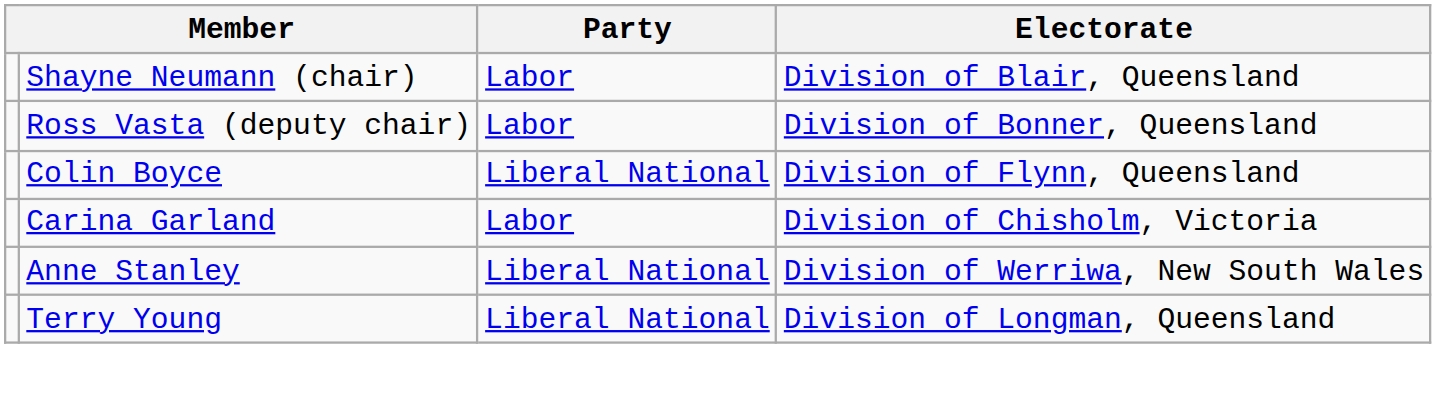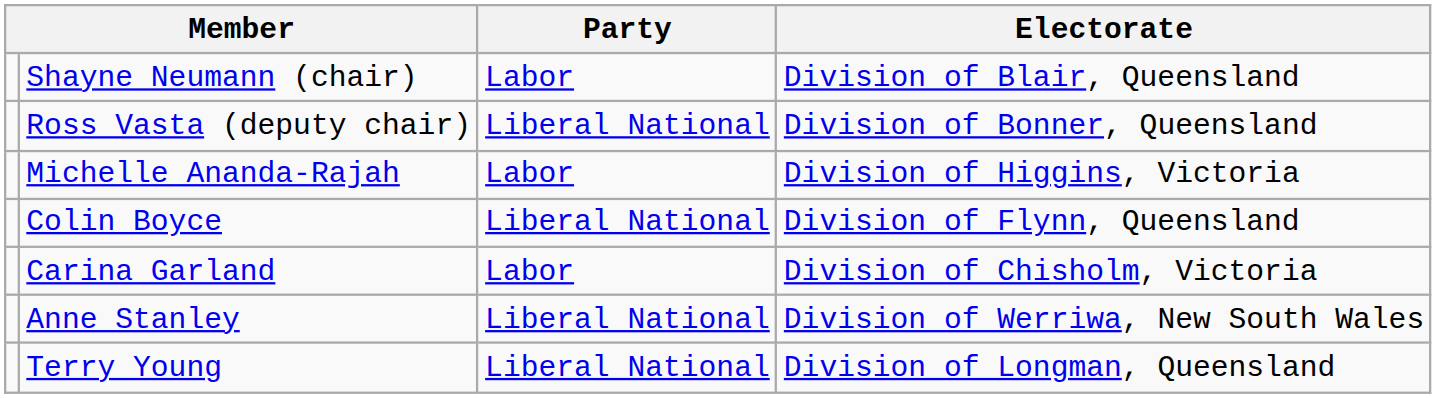 <table class="wikitable">
 <tr>
 <th colspan="2" valign="top">Member</th>
 <th valign="top">Party</th>
 <th valign="top">Electorate</th>
 </tr>
 <tr>
 <td></td>
 <td><a href='#'>Shayne Neumann</a> (chair)</td>
 <td><a href='#'>Labor</a></td>
 <td><a href='#'>Division of Blair</a>, Queensland</td>
 </tr>
 <tr>
 <td></td>
 <td><a href='#'>Ross Vasta</a> (deputy chair)</td>
+<td><a href='#'>Liberal National</a></td>
+<td><a href='#'>Division of Bonner</a>, Queensland</td>
+</tr>
+<tr>
+<td></td>
+<td><a href='#'>Michelle Ananda-Rajah</a></td>
 <td><a href='#'>Labor</a></td>
-<td><a href='#'>Division of Bonner</a>, Queensland</td>
+<td><a href='#'>Division of Higgins</a>, Victoria</td>
 </tr>
 <tr>
 <td></td>
 <td><a href='#'>Colin Boyce</a></td>
 <td><a href='#'>Liberal National</a></td>
 <td><a href='#'>Division of Flynn</a>, Queensland</td>
 </tr>
 <tr>
 <td></td>
 <td><a href='#'>Carina Garland</a></td>
 <td><a href='#'>Labor</a></td>
 <td><a href='#'>Division of Chisholm</a>, Victoria</td>
 </tr>
 <tr>
 <td></td>
 <td><a href='#'>Anne Stanley</a></td>
 <td><a href='#'>Liberal National</a></td>
 <td><a href='#'>Division of Werriwa</a>, New South Wales</td>
 </tr>
 <tr>
 <td></td>
 <td><a href='#'>Terry Young</a></td>
 <td><a href='#'>Liberal National</a></td>
 <td><a href='#'>Division of Longman</a>, Queensland</td>
 </tr>
 </table>
